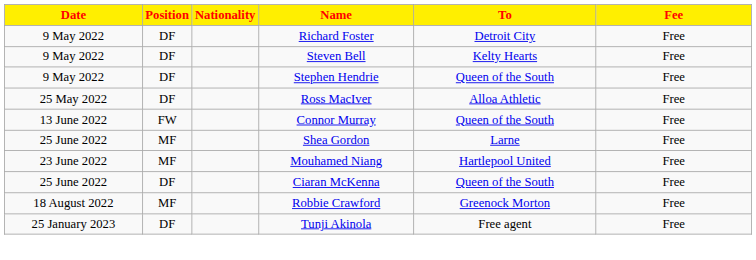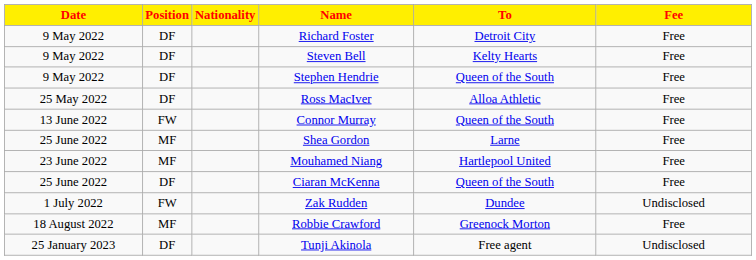 <table class="wikitable"  style="text-align:center; font-size:90%; ">
 <tr>
 <th style="background:#FFEF00; color:red; width:150px;">Date</th>
 <th style="background:#FFEF00; color:red; width:45px;">Position</th>
 <th style="background:#FFEF00; color:red; width:45px;">Nationality</th>
 <th style="background:#FFEF00; color:red; width:170px;">Name</th>
 <th style="background:#FFEF00; color:red; width:200px;">To</th>
 <th style="background:#FFEF00; color:red; width:170px;">Fee</th>
 </tr>
 <tr>
 <td>9 May 2022</td>
 <td>DF</td>
 <td></td>
 <td><a href='#'>Richard Foster</a></td>
 <td><a href='#'>Detroit City</a></td>
 <td>Free</td>
 </tr>
 <tr>
 <td>9 May 2022</td>
 <td>DF</td>
 <td></td>
 <td><a href='#'>Steven Bell</a></td>
 <td><a href='#'>Kelty Hearts</a></td>
 <td>Free</td>
 </tr>
 <tr>
 <td>9 May 2022</td>
 <td>DF</td>
 <td></td>
 <td><a href='#'>Stephen Hendrie</a></td>
 <td><a href='#'>Queen of the South</a></td>
 <td>Free</td>
 </tr>
 <tr>
 <td>25 May 2022</td>
 <td>DF</td>
 <td></td>
 <td><a href='#'>Ross MacIver</a></td>
 <td><a href='#'>Alloa Athletic</a></td>
 <td>Free</td>
 </tr>
 <tr>
 <td>13 June 2022</td>
 <td>FW</td>
 <td></td>
 <td><a href='#'>Connor Murray</a></td>
 <td><a href='#'>Queen of the South</a></td>
 <td>Free</td>
 </tr>
 <tr>
 <td>25 June 2022</td>
 <td>MF</td>
 <td></td>
 <td><a href='#'>Shea Gordon</a></td>
 <td><a href='#'>Larne</a></td>
 <td>Free</td>
 </tr>
 <tr>
 <td>23 June 2022</td>
 <td>MF</td>
 <td></td>
 <td><a href='#'>Mouhamed Niang</a></td>
 <td><a href='#'>Hartlepool United</a></td>
 <td>Free</td>
 </tr>
 <tr>
 <td>25 June 2022</td>
 <td>DF</td>
 <td></td>
 <td><a href='#'>Ciaran McKenna</a></td>
 <td><a href='#'>Queen of the South</a></td>
 <td>Free</td>
 </tr>
 <tr>
+<td>1 July 2022</td>
+<td>FW</td>
+<td></td>
+<td><a href='#'>Zak Rudden</a></td>
+<td><a href='#'>Dundee</a></td>
+<td>Undisclosed</td>
+</tr>
+<tr>
 <td>18 August 2022</td>
 <td>MF</td>
 <td></td>
 <td><a href='#'>Robbie Crawford</a></td>
 <td><a href='#'>Greenock Morton</a></td>
 <td>Free</td>
 </tr>
 <tr>
 <td>25 January 2023</td>
 <td>DF</td>
 <td></td>
 <td><a href='#'>Tunji Akinola</a></td>
 <td>Free agent</td>
-<td>Free</td>
+<td>Undisclosed</td>
 </tr>
 </table>
